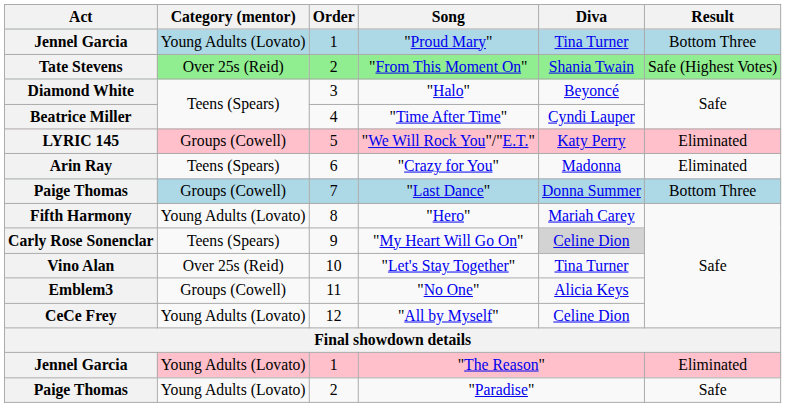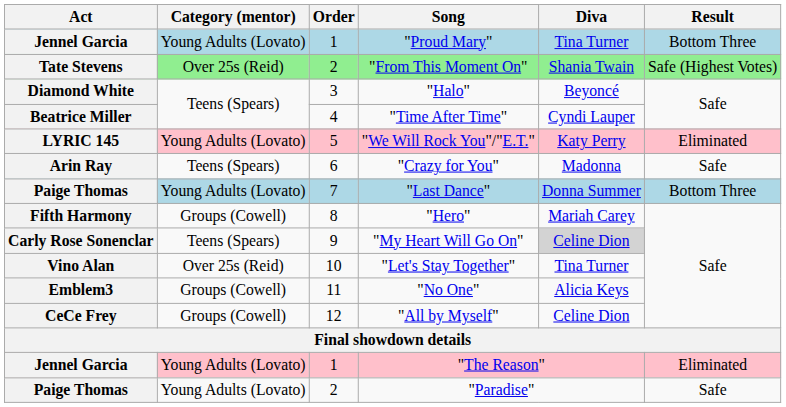 <table class="wikitable plainrowheaders" style="text-align:center;">
 <tr>
 <th scope="col">Act</th>
 <th scope="col">Category (mentor)</th>
 <th scope="col">Order</th>
 <th scope="col">Song</th>
 <th scope="col">Diva</th>
 <th scope="col">Result</th>
 </tr>
 <tr style="background:lightblue;">
 <th scope="row">Jennel Garcia</th>
 <td>Young Adults (Lovato)</td>
 <td>1</td>
 <td>"<a href='#'>Proud Mary</a>"</td>
 <td><a href='#'>Tina Turner</a></td>
 <td>Bottom Three</td>
 </tr>
 <tr style="background:lightgreen;">
 <th scope="row">Tate Stevens</th>
 <td>Over 25s (Reid)</td>
 <td>2</td>
 <td>"<a href='#'>From This Moment On</a>"</td>
 <td><a href='#'>Shania Twain</a></td>
 <td>Safe (Highest Votes)</td>
 </tr>
 <tr>
 <th scope="row">Diamond White</th>
 <td rowspan="2">Teens (Spears)</td>
 <td>3</td>
 <td>"<a href='#'>Halo</a>"</td>
 <td><a href='#'>Beyoncé</a></td>
 <td rowspan=2>Safe</td>
 </tr>
 <tr>
 <th scope="row">Beatrice Miller</th>
 <td>4</td>
 <td>"<a href='#'>Time After Time</a>"</td>
 <td><a href='#'>Cyndi Lauper</a></td>
 </tr>
 <tr style="background:pink;">
 <th scope="row">LYRIC 145</th>
-<td>Groups (Cowell)</td>
+<td>Young Adults (Lovato)</td>
 <td>5</td>
 <td>"<a href='#'>We Will Rock You</a>"/"<a href='#'>E.T.</a>"</td>
 <td><a href='#'>Katy Perry</a></td>
 <td>Eliminated</td>
 </tr>
 <tr>
 <th scope="row">Arin Ray</th>
 <td>Teens (Spears)</td>
 <td>6</td>
 <td>"<a href='#'>Crazy for You</a>"</td>
 <td><a href='#'>Madonna</a></td>
-<td>Eliminated</td>
+<td>Safe</td>
 </tr>
 <tr style="background:lightblue;">
 <th scope="row">Paige Thomas</th>
-<td>Groups (Cowell)</td>
+<td>Young Adults (Lovato)</td>
 <td>7</td>
 <td>"<a href='#'>Last Dance</a>"</td>
 <td><a href='#'>Donna Summer</a></td>
 <td>Bottom Three</td>
 </tr>
 <tr>
 <th scope="row">Fifth Harmony</th>
-<td>Young Adults (Lovato)</td>
+<td>Groups (Cowell)</td>
 <td>8</td>
 <td>"<a href='#'>Hero</a>"</td>
 <td><a href='#'>Mariah Carey</a></td>
 <td rowspan=5>Safe</td>
 </tr>
 <tr>
 <th scope="row">Carly Rose Sonenclar</th>
 <td>Teens (Spears)</td>
 <td>9</td>
 <td>"<a href='#'>My Heart Will Go On</a>"</td>
 <td style="background: lightgrey;"><a href='#'>Celine Dion</a></td>
 </tr>
 <tr>
 <th scope="row">Vino Alan</th>
 <td>Over 25s (Reid)</td>
 <td>10</td>
 <td>"<a href='#'>Let's Stay Together</a>"</td>
 <td><a href='#'>Tina Turner</a></td>
 </tr>
 <tr>
 <th scope="row">Emblem3</th>
 <td>Groups (Cowell)</td>
 <td>11</td>
 <td>"<a href='#'>No One</a>"</td>
 <td><a href='#'>Alicia Keys</a></td>
 </tr>
 <tr>
 <th scope="row">CeCe Frey</th>
-<td>Young Adults (Lovato)</td>
+<td>Groups (Cowell)</td>
 <td>12</td>
 <td>"<a href='#'>All by Myself</a>"</td>
 <td><a href='#'>Celine Dion</a></td>
 </tr>
 <tr>
 <th colspan=6>Final showdown details</th>
 </tr>
 <tr style="background:pink;">
 <th scope=row>Jennel Garcia</th>
 <td>Young Adults (Lovato)</td>
 <td>1</td>
 <td colspan=2>"<a href='#'>The Reason</a>"</td>
 <td>Eliminated</td>
 </tr>
 <tr>
 <th scope=row>Paige Thomas</th>
 <td>Young Adults (Lovato)</td>
 <td>2</td>
 <td colspan=2>"<a href='#'>Paradise</a>"</td>
 <td>Safe</td>
 </tr>
 </table>
